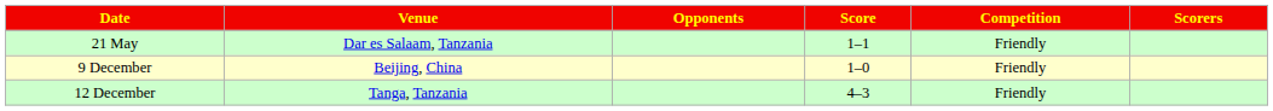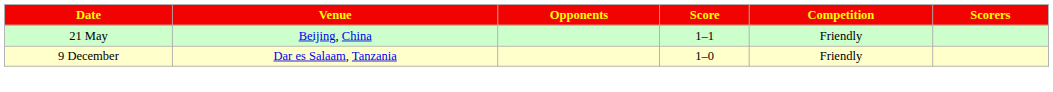 <table width=95% class="wikitable" style="text-align: center; font-size: 90%">
 <tr bgcolor=#F00300 style="color:yellow">
 <td><strong>Date</strong></td>
 <td><strong>Venue</strong></td>
 <td><strong>Opponents</strong></td>
 <td><strong>Score</strong></td>
 <td><strong>Competition</strong></td>
 <td><strong>Scorers</strong></td>
 </tr>
 <tr bgcolor=#CCFFCC>
 <td>21 May</td>
-<td><a href='#'>Dar es Salaam</a>, <a href='#'>Tanzania</a></td>
+<td><a href='#'>Beijing</a>, <a href='#'>China</a></td>
 <td></td>
 <td>1–1</td>
 <td>Friendly</td>
 <td></td>
 </tr>
 <tr bgcolor=#FFFFCC>
 <td>9 December</td>
-<td><a href='#'>Beijing</a>, <a href='#'>China</a></td>
+<td><a href='#'>Dar es Salaam</a>, <a href='#'>Tanzania</a></td>
 <td></td>
 <td>1–0</td>
 <td>Friendly</td>
 <td></td>
 </tr>
-<tr bgcolor=#CCFFCC>
-<td>12 December</td>
-<td><a href='#'>Tanga</a>, <a href='#'>Tanzania</a></td>
-<td></td>
-<td>4–3</td>
-<td>Friendly</td>
-<td></td>
-</tr>
 </table>
